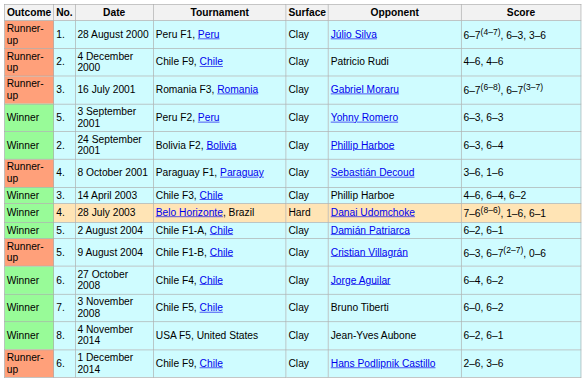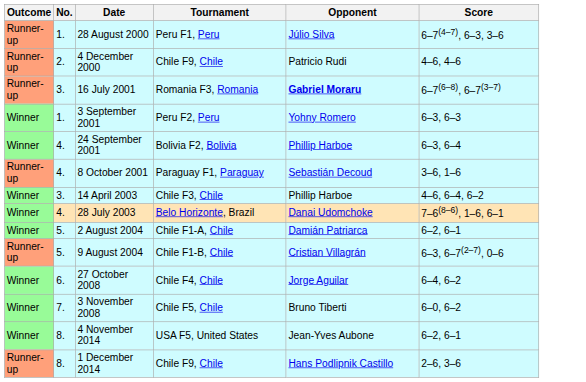 <table class="sortable wikitable">
 <tr>
 <th style="width:70px">Outcome</th>
 <th style="width:20px">No.</th>
 <th style="width:115px">Date</th>
 <th style="width:200px">Tournament</th>
-<th style="width:50px">Surface</th>
 <th style="width:200px">Opponent</th>
 <th style="width:180px" class="unsortable">Score</th>
 </tr>
 <tr bgcolor="CFFCFF">
 <td bgcolor=FFA07A>Runner-up</td>
 <td>1.</td>
 <td>28 August 2000</td>
 <td>Peru F1, <a href='#'>Peru</a></td>
-<td>Clay</td>
 <td> <a href='#'>Júlio Silva</a></td>
 <td>6–7<sup>(4–7)</sup>, 6–3, 3–6</td>
 </tr>
 <tr bgcolor="CFFCFF">
 <td bgcolor=FFA07A>Runner-up</td>
 <td>2.</td>
 <td>4 December 2000</td>
 <td>Chile F9, <a href='#'>Chile</a></td>
-<td>Clay</td>
 <td> Patricio Rudi</td>
 <td>4–6, 4–6</td>
 </tr>
 <tr bgcolor="CFFCFF">
 <td bgcolor=FFA07A>Runner-up</td>
 <td>3.</td>
 <td>16 July 2001</td>
 <td>Romania F3, <a href='#'>Romania</a></td>
-<td>Clay</td>
-<td> <a href='#'>Gabriel Moraru</a></td>
+<td><strong> <a href='#'>Gabriel Moraru</a></strong></td>
 <td>6–7<sup>(6–8)</sup>, 6–7<sup>(3–7)</sup></td>
 </tr>
 <tr bgcolor="CFFCFF">
 <td style="background:#98fb98;">Winner</td>
-<td>5.</td>
+<td>1.</td>
 <td>3 September 2001</td>
 <td>Peru F2, <a href='#'>Peru</a></td>
-<td>Clay</td>
 <td> <a href='#'>Yohny Romero</a></td>
 <td>6–3, 6–3</td>
 </tr>
 <tr bgcolor="CFFCFF">
 <td style="background:#98fb98;">Winner</td>
-<td>2.</td>
+<td>4.</td>
 <td>24 September 2001</td>
 <td>Bolivia F2, <a href='#'>Bolivia</a></td>
-<td>Clay</td>
 <td> <a href='#'>Phillip Harboe</a></td>
 <td>6–3, 6–4</td>
 </tr>
 <tr bgcolor="CFFCFF">
 <td bgcolor=FFA07A>Runner-up</td>
 <td>4.</td>
 <td>8 October 2001</td>
 <td>Paraguay F1, <a href='#'>Paraguay</a></td>
-<td>Clay</td>
 <td> <a href='#'>Sebastián Decoud</a></td>
 <td>3–6, 1–6</td>
 </tr>
 <tr bgcolor="CFFCFF">
 <td style="background:#98fb98;">Winner</td>
 <td>3.</td>
 <td>14 April 2003</td>
 <td>Chile F3, <a href='#'>Chile</a></td>
-<td>Clay</td>
 <td> Phillip Harboe</td>
 <td>4–6, 6–4, 6–2</td>
 </tr>
 <tr bgcolor="moccasin">
 <td style="background:#98fb98;">Winner</td>
 <td>4.</td>
 <td>28 July 2003</td>
 <td><a href='#'>Belo Horizonte</a>, Brazil</td>
-<td>Hard</td>
 <td> <a href='#'>Danai Udomchoke</a></td>
 <td>7–6<sup>(8–6)</sup>, 1–6, 6–1</td>
 </tr>
 <tr bgcolor="CFFCFF">
 <td style="background:#98fb98;">Winner</td>
 <td>5.</td>
 <td>2 August 2004</td>
 <td>Chile F1-A, <a href='#'>Chile</a></td>
-<td>Clay</td>
 <td> <a href='#'>Damián Patriarca</a></td>
 <td>6–2, 6–1</td>
 </tr>
 <tr bgcolor="CFFCFF">
 <td bgcolor=FFA07A>Runner-up</td>
 <td>5.</td>
 <td>9 August 2004</td>
 <td>Chile F1-B, <a href='#'>Chile</a></td>
-<td>Clay</td>
 <td> <a href='#'>Cristian Villagrán</a></td>
 <td>6–3, 6–7<sup>(2–7)</sup>, 0–6</td>
 </tr>
 <tr bgcolor="CFFCFF">
 <td style="background:#98fb98;">Winner</td>
 <td>6.</td>
 <td>27 October 2008</td>
 <td>Chile F4, <a href='#'>Chile</a></td>
-<td>Clay</td>
 <td> <a href='#'>Jorge Aguilar</a></td>
 <td>6–4, 6–2</td>
 </tr>
 <tr bgcolor="CFFCFF">
 <td style="background:#98fb98;">Winner</td>
 <td>7.</td>
 <td>3 November 2008</td>
 <td>Chile F5, <a href='#'>Chile</a></td>
-<td>Clay</td>
 <td> Bruno Tiberti</td>
 <td>6–0, 6–2</td>
 </tr>
 <tr bgcolor="CFFCFF">
 <td style="background:#98fb98;">Winner</td>
 <td>8.</td>
 <td>4 November 2014</td>
 <td>USA F5, United States</td>
-<td>Clay</td>
 <td> Jean-Yves Aubone</td>
 <td>6–2, 6–1</td>
 </tr>
 <tr bgcolor="CFFCFF">
 <td bgcolor=FFA07A>Runner-up</td>
-<td>6.</td>
+<td>8.</td>
 <td>1 December 2014</td>
 <td>Chile F9, <a href='#'>Chile</a></td>
-<td>Clay</td>
 <td> <a href='#'>Hans Podlipnik Castillo</a></td>
 <td>2–6, 3–6</td>
 </tr>
 </table>
